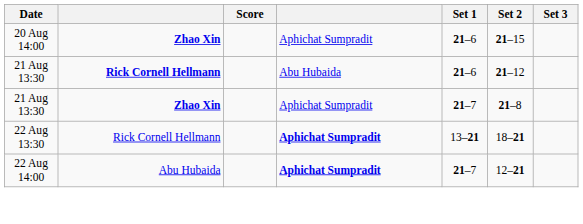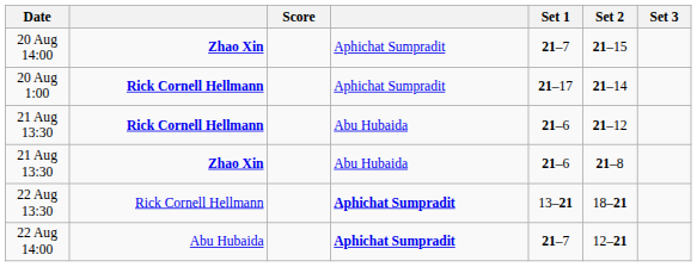 <table class="wikitable" style="text-align:center; font-size:90%">
 <tr>
 <th width="60">Date</th>
 <th align="right" width="200"></th>
 <th width="60">Score</th>
 <th align="left" width="200"></th>
 <th width="50">Set 1</th>
 <th width="50">Set 2</th>
 <th width="50">Set 3</th>
 </tr>
 <tr>
 <td>20 Aug<br>14:00</td>
 <td align="right"><strong><a href='#'>Zhao Xin</a> </strong></td>
 <td align="center"></td>
 <td align="left"> <a href='#'>Aphichat Sumpradit</a></td>
-<td><strong>21</strong>–6</td>
+<td><strong>21</strong>–7</td>
 <td><strong>21</strong>–15</td>
+<td></td>
+</tr>
+<tr>
+<td>20 Aug<br>1:00</td>
+<td align="right"><strong><a href='#'>Rick Cornell Hellmann</a> </strong></td>
+<td align="center"></td>
+<td align="left"> <a href='#'>Aphichat Sumpradit</a></td>
+<td><strong>21</strong>–17</td>
+<td><strong>21</strong>–14</td>
 <td></td>
 </tr>
 <tr>
 <td>21 Aug<br>13:30</td>
 <td align="right"><strong><a href='#'>Rick Cornell Hellmann</a> </strong></td>
 <td align="center"></td>
 <td align="left"> <a href='#'>Abu Hubaida</a></td>
 <td><strong>21</strong>–6</td>
 <td><strong>21</strong>–12</td>
 <td></td>
 </tr>
 <tr>
 <td>21 Aug<br>13:30</td>
 <td align="right"><strong><a href='#'>Zhao Xin</a> </strong></td>
 <td align="center"></td>
-<td align="left"> <a href='#'>Aphichat Sumpradit</a></td>
-<td><strong>21</strong>–7</td>
+<td align="left"> <a href='#'>Abu Hubaida</a></td>
+<td><strong>21</strong>–6</td>
 <td><strong>21</strong>–8</td>
 <td></td>
 </tr>
 <tr>
 <td>22 Aug<br>13:30</td>
 <td align="right"><a href='#'>Rick Cornell Hellmann</a> </td>
 <td align="center"></td>
 <td align="left"><strong> <a href='#'>Aphichat Sumpradit</a></strong></td>
 <td>13–<strong>21</strong></td>
 <td>18–<strong>21</strong></td>
 <td></td>
 </tr>
 <tr>
 <td>22 Aug<br>14:00</td>
 <td align="right"><a href='#'>Abu Hubaida</a> </td>
 <td align="center"></td>
 <td align="left"><strong> <a href='#'>Aphichat Sumpradit</a></strong></td>
 <td><strong>21</strong>–7</td>
 <td>12–<strong>21</strong></td>
 <td></td>
 </tr>
 </table>
